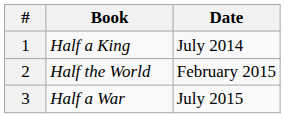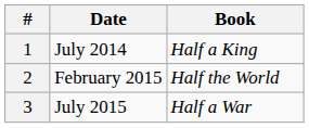 <table class="wikitable">
 <tr>
 <th style="min-width: 2em">#</th>
+<th style="min-width: 4em">Date</th>
 <th style="min-width: 7em">Book</th>
-<th style="min-width: 4em">Date</th>
 </tr>
 <tr>
 <th style="font-weight: normal">1</th>
+<td>July 2014</td>
 <td><em>Half a King</em></td>
-<td>July 2014</td>
 </tr>
 <tr>
 <th style="font-weight: normal">2</th>
+<td>February 2015</td>
 <td><em>Half the World</em></td>
-<td>February 2015</td>
 </tr>
 <tr>
 <th style="font-weight: normal">3</th>
+<td>July 2015</td>
 <td><em>Half a War</em></td>
-<td>July 2015</td>
 </tr>
 </table>
